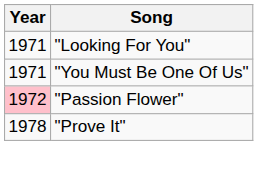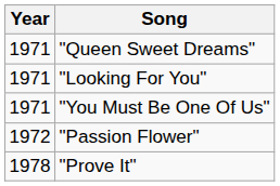 <table class="wikitable">
 <tr>
 <th>Year</th>
 <th>Song</th>
+</tr>
+<tr>
+<td>1971</td>
+<td>"Queen Sweet Dreams"</td>
 </tr>
 <tr>
 <td>1971</td>
 <td>"Looking For You"</td>
 </tr>
 <tr>
 <td>1971</td>
 <td>"You Must Be One Of Us"</td>
 </tr>
 <tr>
-<td style="background: pink;">1972</td>
+<td>1972</td>
 <td>"Passion Flower"</td>
 </tr>
 <tr>
 <td>1978</td>
 <td>"Prove It"</td>
 </tr>
 </table>
